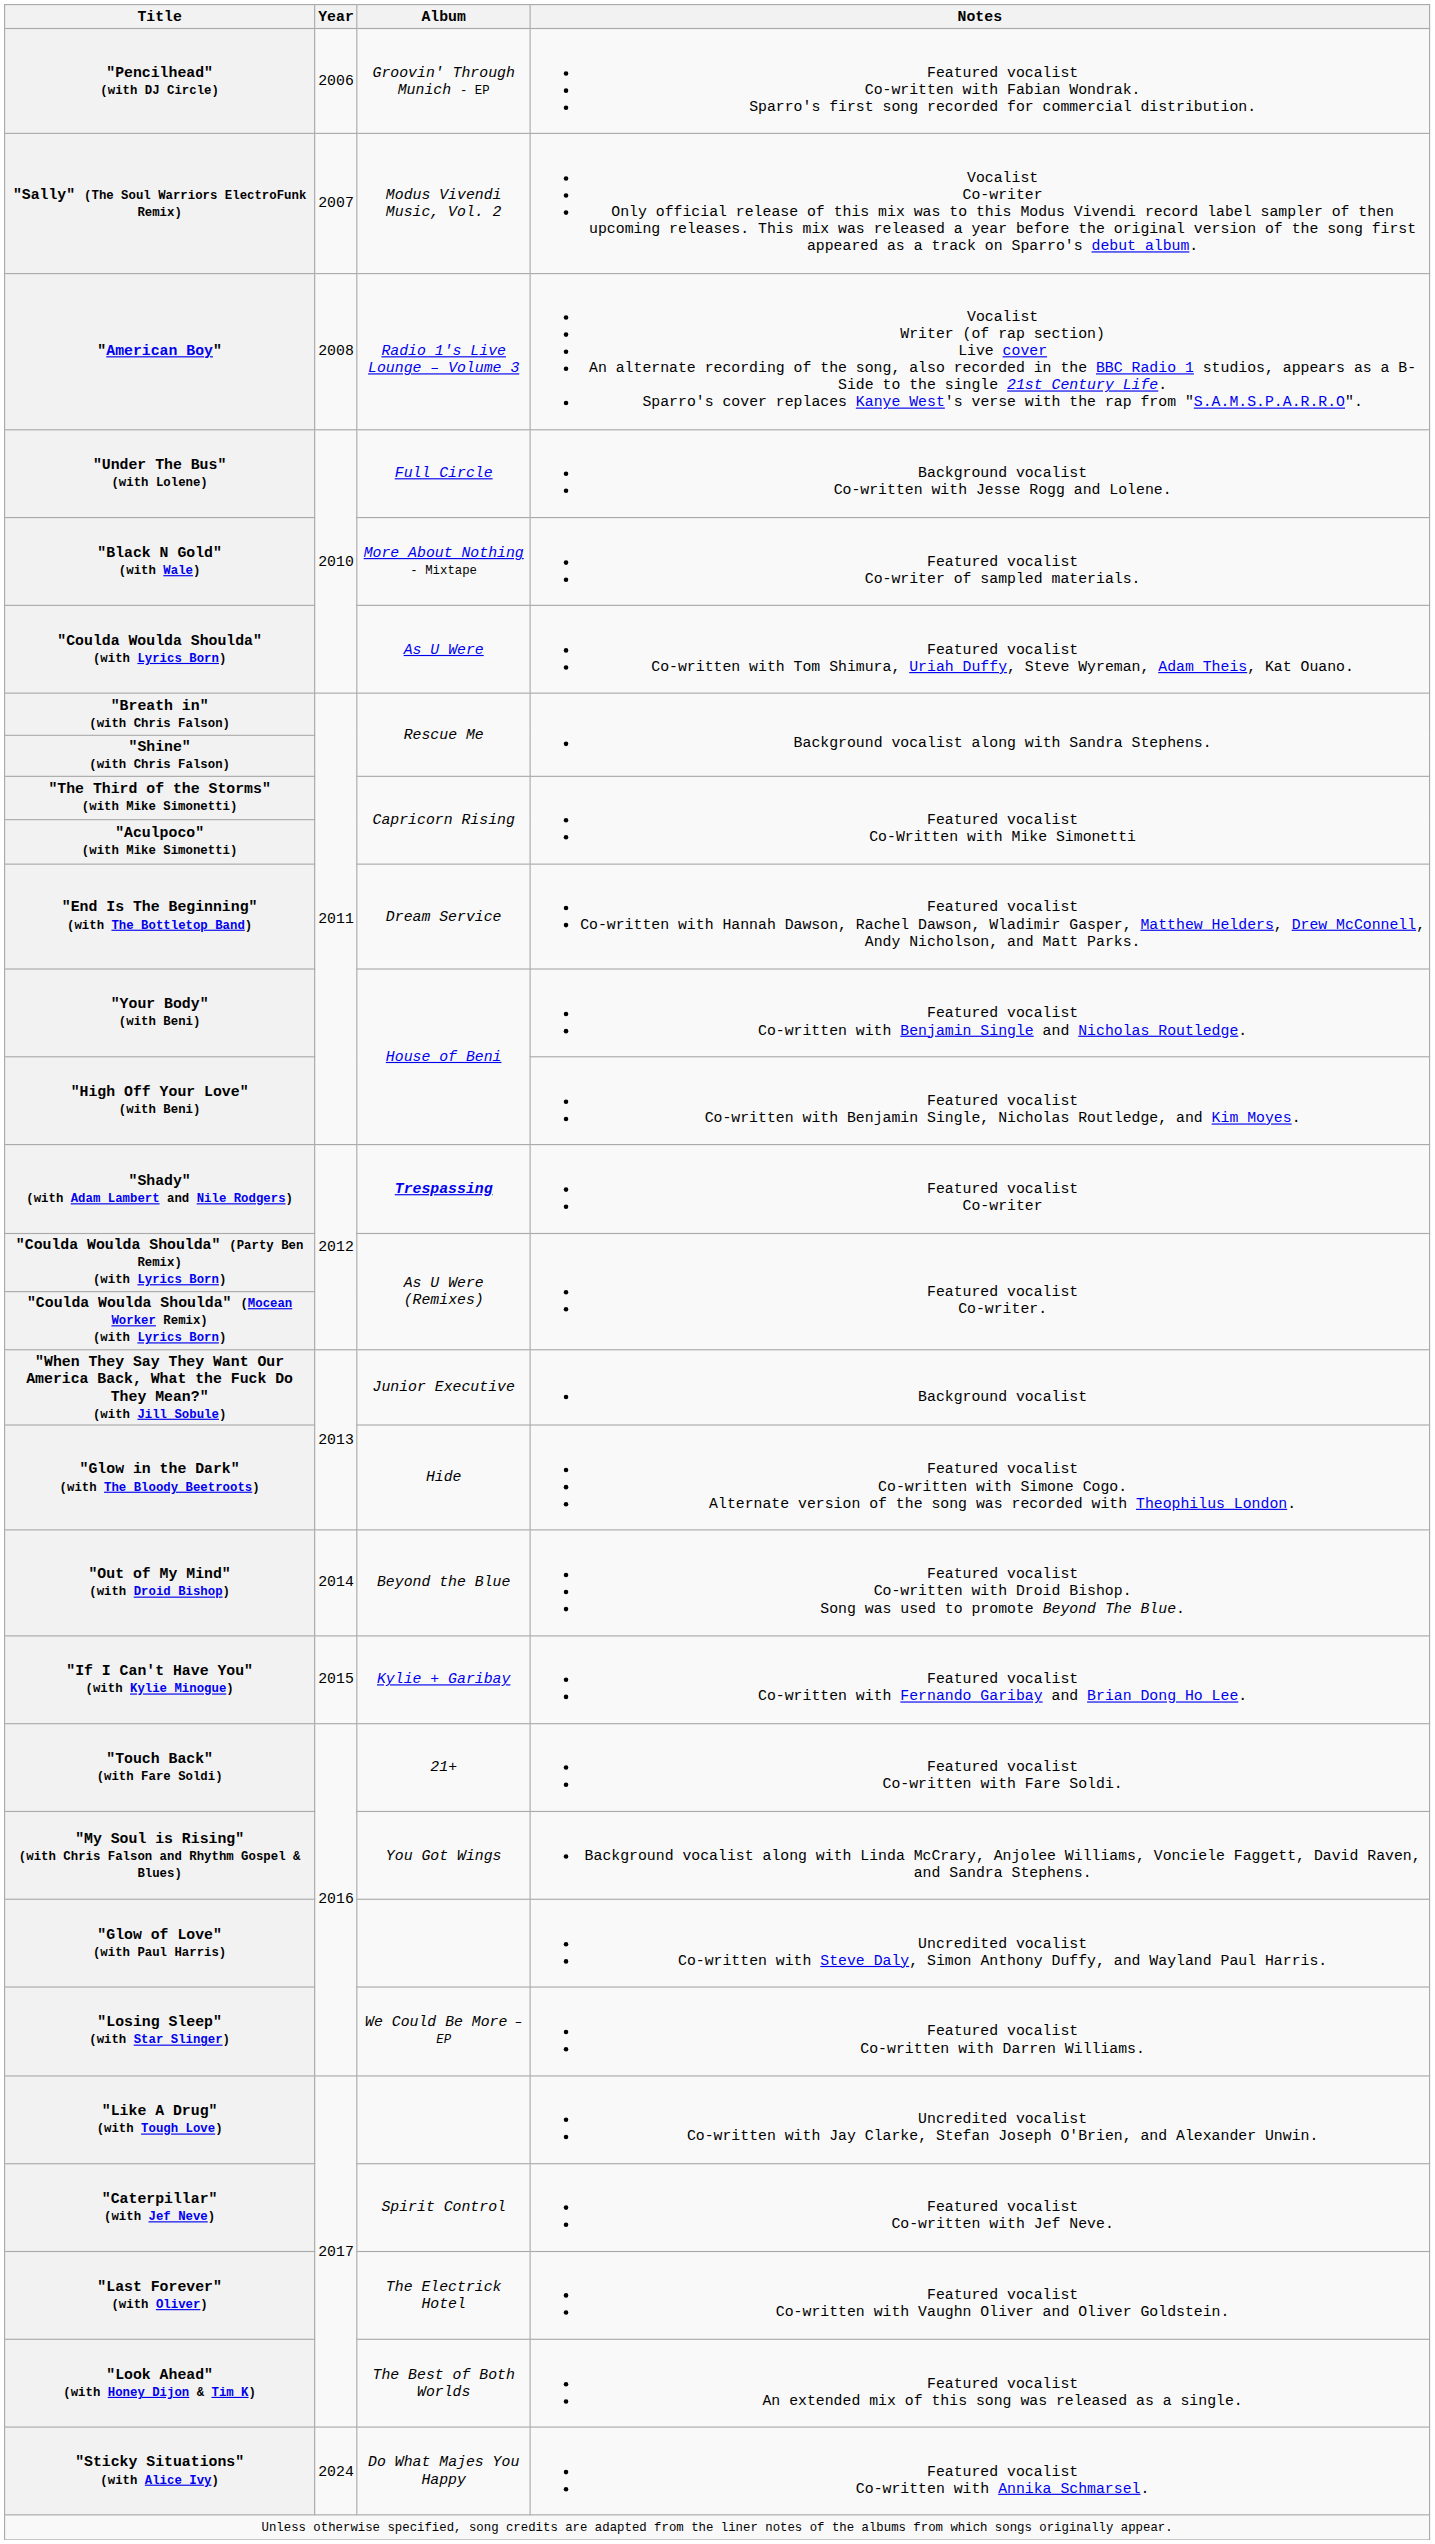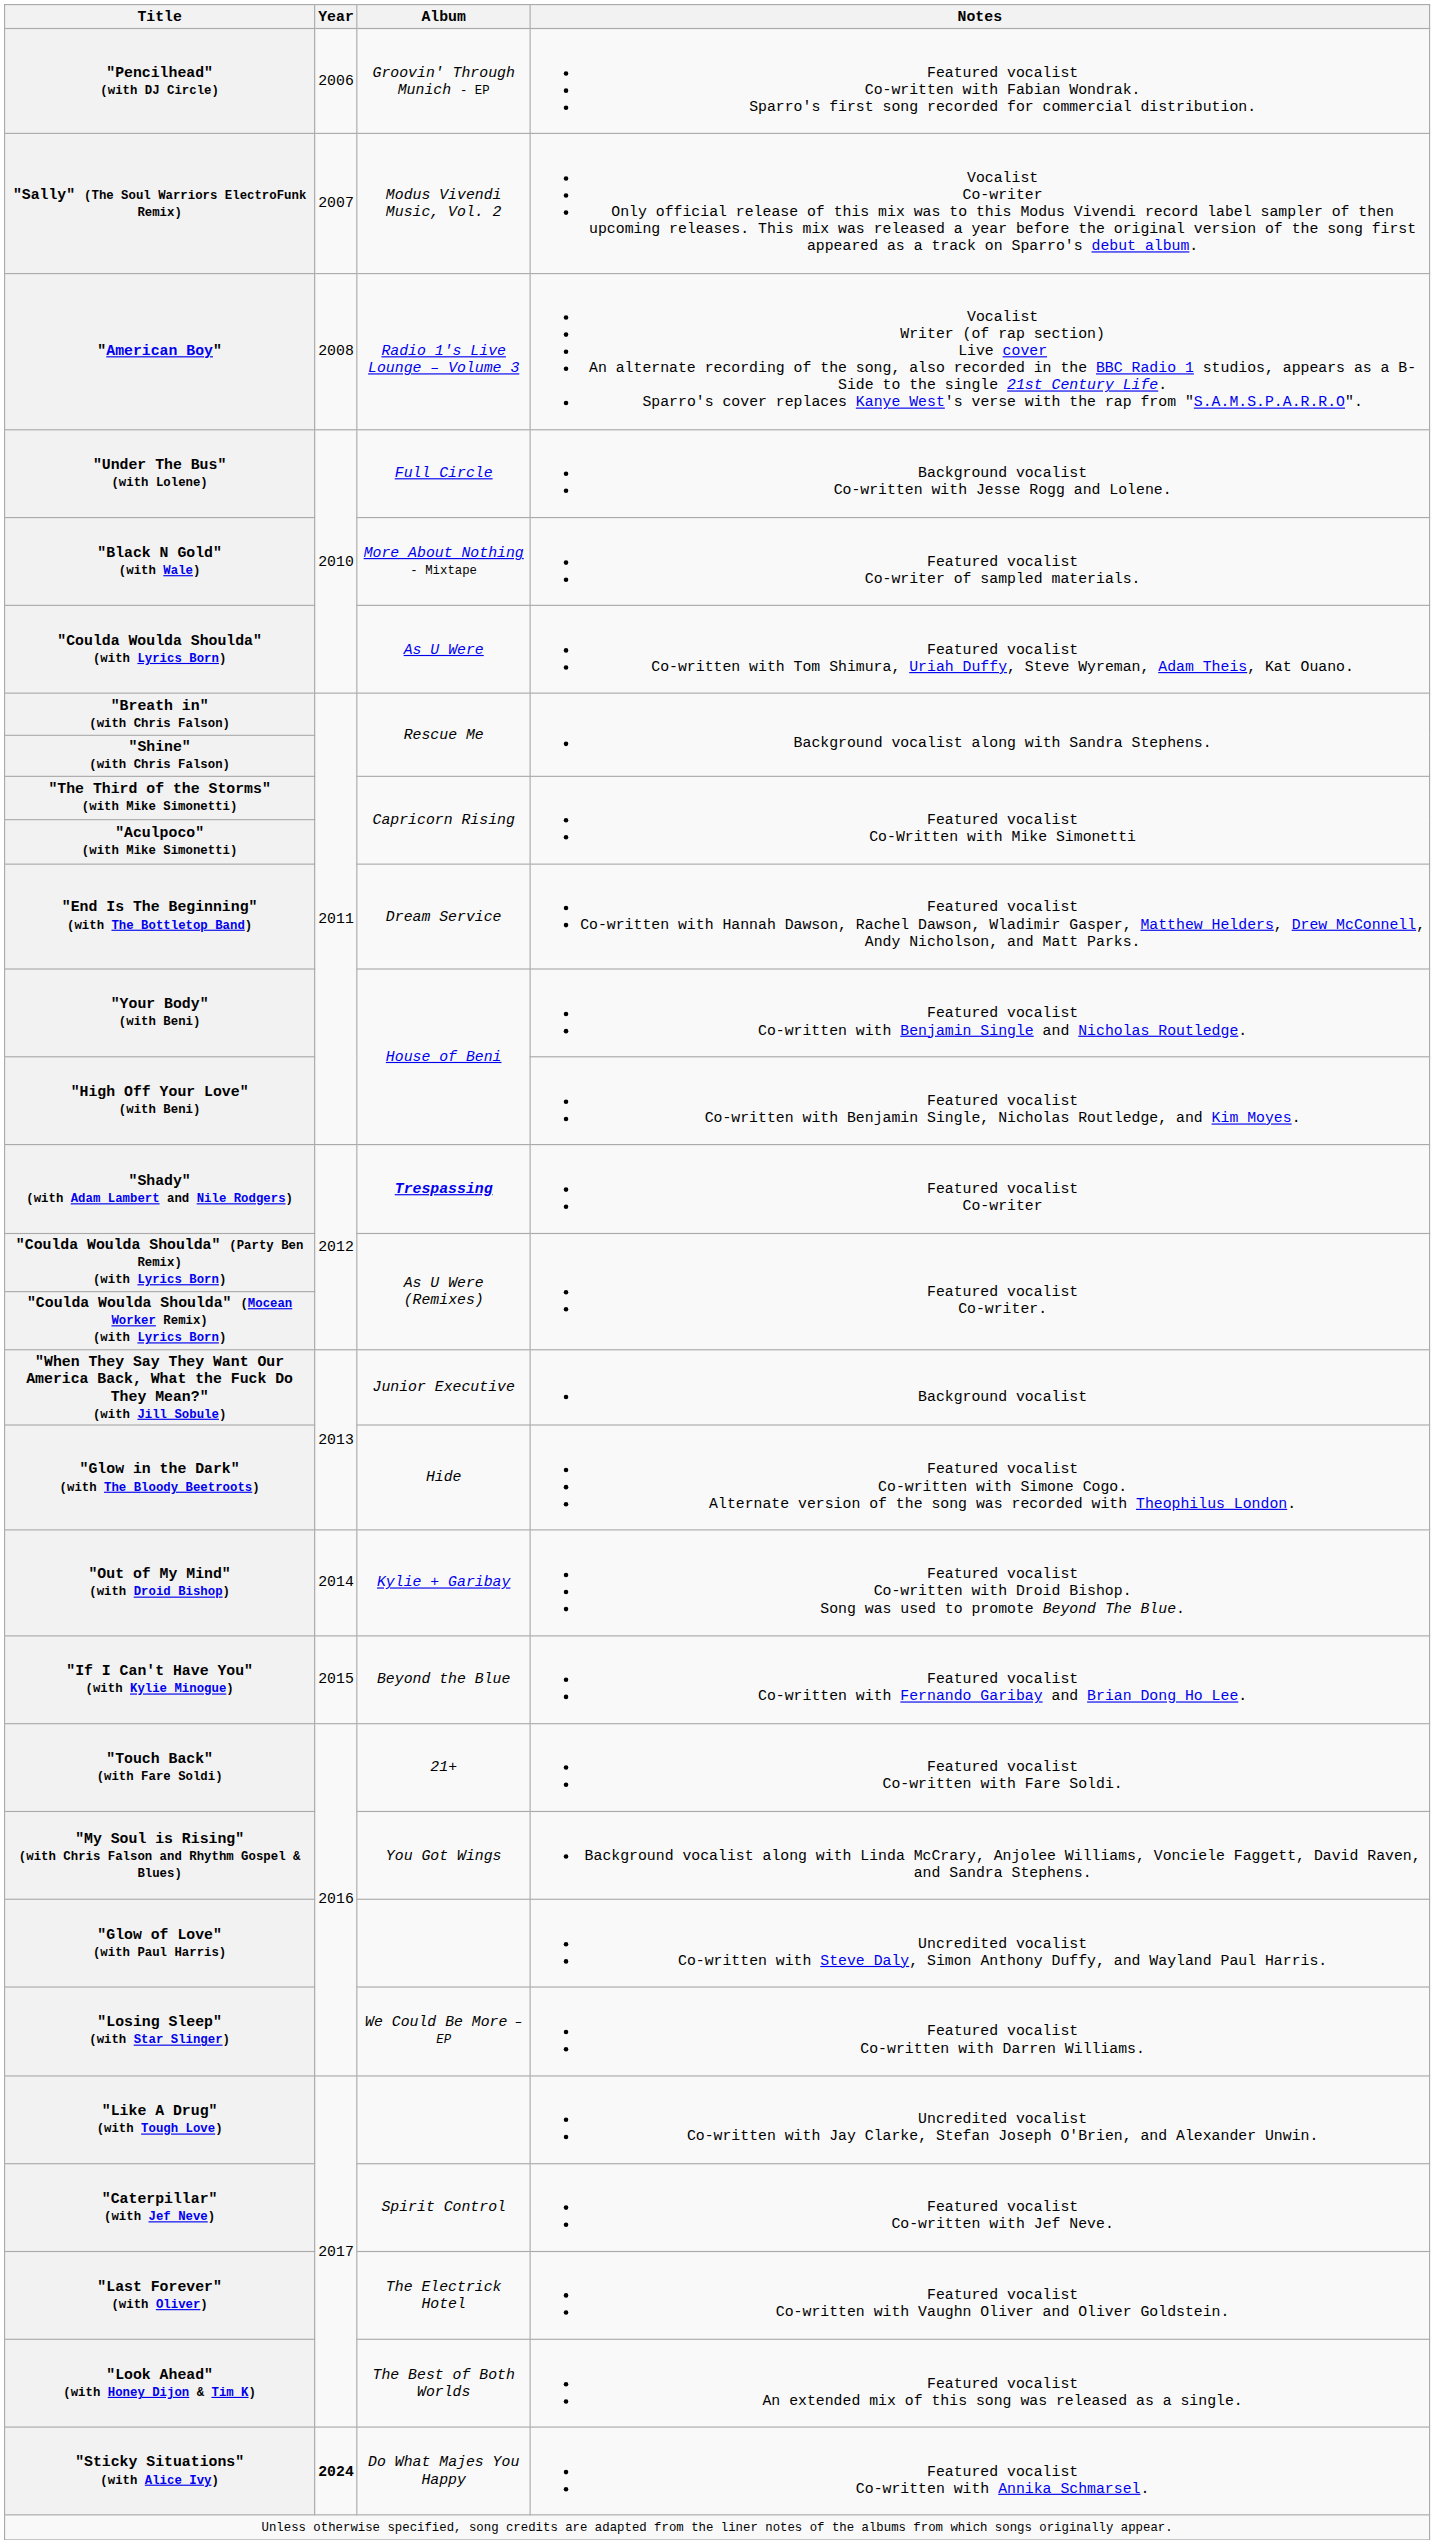 <table class="wikitable plainrowheaders" style="text-align:center;">
 <tr>
 <th scope="col">Title</th>
 <th scope="col">Year</th>
 <th scope="col">Album</th>
 <th scope="col">Notes</th>
 </tr>
 <tr>
 <th scope="row">"Pencilhead"<br><small>(with DJ Circle)</small></th>
 <td>2006</td>
 <td><em>Groovin' Through Munich</em> <small>- EP</small></td>
 <td><br><ul><li>Featured vocalist</li><li>Co-written with Fabian Wondrak.</li><li>Sparro's first song recorded for commercial distribution.</li></ul></td>
 </tr>
 <tr>
 <th scope="row">"Sally" <small>(The Soul Warriors ElectroFunk Remix)</small></th>
 <td>2007</td>
 <td><em>Modus Vivendi Music, Vol. 2</em></td>
 <td><br><ul><li>Vocalist</li><li>Co-writer</li><li>Only official release of this mix was to this Modus Vivendi record label sampler of then upcoming releases. This mix was released a year before the original version of the song first appeared as a track on Sparro's <a href='#'>debut album</a>.</li></ul></td>
 </tr>
 <tr>
 <th scope="row">"<a href='#'>American Boy</a>"</th>
 <td>2008</td>
 <td><br><em><a href='#'>Radio 1's Live Lounge – Volume 3</a></em></td>
 <td><br><ul><li>Vocalist</li><li>Writer (of rap section)</li><li>Live <a href='#'>cover</a></li><li>An alternate recording of the song, also recorded in the <a href='#'>BBC Radio 1</a> studios, appears as a B-Side to the single <em><a href='#'>21st Century Life</a></em>.</li><li>Sparro's cover replaces <a href='#'>Kanye West</a>'s verse with the rap from "<a href='#'>S.A.M.S.P.A.R.R.O</a>".</li></ul></td>
 </tr>
 <tr>
 <th scope="row">"Under The Bus"<br><small>(with Lolene)</small></th>
 <td rowspan=3>2010</td>
 <td><em><a href='#'>Full Circle</a></em></td>
 <td><br><ul><li>Background vocalist</li><li>Co-written with Jesse Rogg and Lolene.</li></ul></td>
 </tr>
 <tr>
 <th scope="row">"Black N Gold"<br><small>(with <a href='#'>Wale</a>)</small></th>
 <td><em><a href='#'>More About Nothing</a></em> <small>- Mixtape</small></td>
 <td><br><ul><li>Featured vocalist</li><li>Co-writer of sampled materials.</li></ul></td>
 </tr>
 <tr>
 <th scope="row">"Coulda Woulda Shoulda"<br><small>(with <a href='#'>Lyrics Born</a>)</small></th>
 <td><em><a href='#'>As U Were</a></em></td>
 <td><br><ul><li>Featured vocalist</li><li>Co-written with Tom Shimura, <a href='#'>Uriah Duffy</a>, Steve Wyreman, <a href='#'>Adam Theis</a>, Kat Ouano.</li></ul></td>
 </tr>
 <tr>
 <th scope="row">"Breath in"<br><small>(with Chris Falson)</small></th>
 <td rowspan=7>2011</td>
 <td rowspan=2><em>Rescue Me</em></td>
 <td rowspan=2><br><ul><li>Background vocalist along with Sandra Stephens.</li></ul></td>
 </tr>
 <tr>
 <th scope="row">"Shine"<br><small>(with Chris Falson)</small></th>
 </tr>
 <tr>
 <th scope="row">"The Third of the Storms"<br><small>(with Mike Simonetti)</small></th>
 <td rowspan="2"><em>Capricorn Rising</em></td>
 <td rowspan="2"><br><ul><li>Featured vocalist</li><li>Co-Written with Mike Simonetti</li></ul></td>
 </tr>
 <tr>
 <th scope="row">"Aculpoco"<br><small>(with Mike Simonetti)</small></th>
 </tr>
 <tr>
 <th scope="row">"End Is The Beginning"<br><small>(with <a href='#'>The Bottletop Band</a>)</small></th>
 <td><em>Dream Service</em></td>
 <td><br><ul><li>Featured vocalist</li><li>Co-written with Hannah Dawson, Rachel Dawson, Wladimir Gasper, <a href='#'>Matthew Helders</a>, <a href='#'>Drew McConnell</a>, Andy Nicholson, and Matt Parks.</li></ul></td>
 </tr>
 <tr>
 <th scope="row">"Your Body"<br><small>(with Beni)</small></th>
 <td rowspan=2><em><a href='#'>House of Beni</a></em></td>
 <td><br><ul><li>Featured vocalist</li><li>Co-written with <a href='#'>Benjamin Single</a> and <a href='#'>Nicholas Routledge</a>.</li></ul></td>
 </tr>
 <tr>
 <th scope="row">"High Off Your Love"<br><small>(with Beni)</small></th>
 <td><br><ul><li>Featured vocalist</li><li>Co-written with Benjamin Single, Nicholas Routledge, and <a href='#'>Kim Moyes</a>.</li></ul></td>
 </tr>
 <tr>
 <th scope="row">"Shady"<br><small>(with <a href='#'>Adam Lambert</a> and <a href='#'>Nile Rodgers</a>)</small></th>
 <td rowspan=3>2012</td>
 <td><strong><em><a href='#'>Trespassing</a></em></strong></td>
 <td><br><ul><li>Featured vocalist</li><li>Co-writer</li></ul></td>
 </tr>
 <tr>
 <th scope="row">"Coulda Woulda Shoulda" <small>(Party Ben Remix)<br>(with <a href='#'>Lyrics Born</a>)</small></th>
 <td rowspan=2><em>As U Were (Remixes)</em></td>
 <td rowspan=2><br><ul><li>Featured vocalist</li><li>Co-writer.</li></ul></td>
 </tr>
 <tr>
 <th scope="row">"Coulda Woulda Shoulda" <small>(<a href='#'>Mocean Worker</a> Remix)<br>(with <a href='#'>Lyrics Born</a>)</small></th>
 </tr>
 <tr>
 <th scope="row">"When They Say They Want Our America Back, What the Fuck Do They Mean?"<br><small>(with <a href='#'>Jill Sobule</a>)</small></th>
 <td rowspan=2>2013</td>
 <td><em>Junior Executive</em></td>
 <td><br><ul><li>Background vocalist</li></ul></td>
 </tr>
 <tr>
 <th scope="row">"Glow in the Dark"<br><small>(with <a href='#'>The Bloody Beetroots</a>)</small></th>
 <td><em>Hide</em></td>
 <td><br><ul><li>Featured vocalist</li><li>Co-written with Simone Cogo.</li><li>Alternate version of the song was recorded with <a href='#'>Theophilus London</a>.</li></ul></td>
 </tr>
 <tr>
 <th scope="row">"Out of My Mind"<br><small>(with <a href='#'>Droid Bishop</a>)</small></th>
 <td>2014</td>
-<td><em>Beyond the Blue</em></td>
+<td><em><a href='#'>Kylie + Garibay</a></em></td>
 <td><br><ul><li>Featured vocalist</li><li>Co-written with Droid Bishop.</li><li>Song was used to promote <em>Beyond The Blue</em>.</li></ul></td>
 </tr>
 <tr>
 <th scope="row">"If I Can't Have You"<br><small>(with <a href='#'>Kylie Minogue</a>)</small></th>
 <td>2015</td>
-<td><em><a href='#'>Kylie + Garibay</a></em></td>
+<td><em>Beyond the Blue</em></td>
 <td><br><ul><li>Featured vocalist</li><li>Co-written with <a href='#'>Fernando Garibay</a> and <a href='#'>Brian Dong Ho Lee</a>.</li></ul></td>
 </tr>
 <tr>
 <th scope="row">"Touch Back"<br><small>(with Fare Soldi)</small></th>
 <td rowspan=4>2016</td>
 <td><em>21+</em></td>
 <td><br><ul><li>Featured vocalist</li><li>Co-written with Fare Soldi.</li></ul></td>
 </tr>
 <tr>
 <th scope="row">"My Soul is Rising"<br><small>(with Chris Falson and Rhythm Gospel & Blues)</small></th>
 <td><em>You Got Wings</em></td>
 <td><br><ul><li>Background vocalist along with Linda McCrary, Anjolee Williams, Vonciele Faggett, David Raven, and Sandra Stephens.</li></ul></td>
 </tr>
 <tr>
 <th scope="row">"Glow of Love"<br><small>(with Paul Harris)</small></th>
 <td></td>
 <td><br><ul><li>Uncredited vocalist</li><li>Co-written with <a href='#'>Steve Daly</a>, Simon Anthony Duffy, and Wayland Paul Harris.</li></ul></td>
 </tr>
 <tr>
 <th scope="row">"Losing Sleep"<br><small>(with <a href='#'>Star Slinger</a>)</small></th>
 <td><em>We Could Be More<small> – EP</small></em></td>
 <td><br><ul><li>Featured vocalist</li><li>Co-written with Darren Williams.</li></ul></td>
 </tr>
 <tr>
 <th scope="row">"Like A Drug"<br><small>(with <a href='#'>Tough Love</a>)</small></th>
 <td rowspan=4>2017</td>
 <td></td>
 <td><br><ul><li>Uncredited vocalist</li><li>Co-written with Jay Clarke, Stefan Joseph O'Brien, and Alexander Unwin.</li></ul></td>
 </tr>
 <tr>
 <th scope="row">"Caterpillar"<br><small>(with <a href='#'>Jef Neve</a>)</small></th>
 <td><em>Spirit Control</em></td>
 <td><br><ul><li>Featured vocalist</li><li>Co-written with Jef Neve.</li></ul></td>
 </tr>
 <tr>
 <th scope="row">"Last Forever"<br><small>(with <a href='#'>Oliver</a>)</small></th>
 <td><em>The Electrick Hotel</em></td>
 <td><br><ul><li>Featured vocalist</li><li>Co-written with Vaughn Oliver and Oliver Goldstein.</li></ul></td>
 </tr>
 <tr>
 <th scope="row">"Look Ahead"<br><small>(with <a href='#'>Honey Dijon</a> & <a href='#'>Tim K</a>)</small></th>
 <td><em>The Best of Both Worlds</em></td>
 <td><br><ul><li>Featured vocalist</li><li>An extended mix of this song was released as a single.</li></ul></td>
 </tr>
 <tr>
 <th scope="row">"Sticky Situations"<br><small>(with <a href='#'>Alice Ivy</a>)</small></th>
-<td rowspan=1>2024</td>
+<td rowspan=1><strong>2024</strong></td>
 <td><em>Do What Majes You Happy</em></td>
 <td><br><ul><li>Featured vocalist</li><li>Co-written with <a href='#'>Annika Schmarsel</a>.</li></ul></td>
 </tr>
 <tr>
 <td colspan="6" align="center"><small> Unless otherwise specified, song credits are adapted from the liner notes of the albums from which songs originally appear.</small></td>
 </tr>
 </table>
